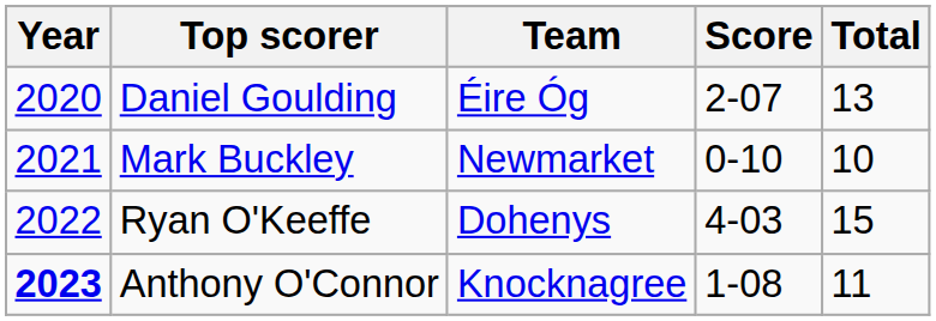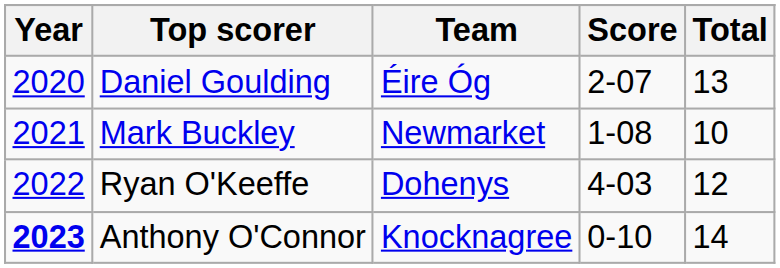 <table class="wikitable sortable">
 <tr>
 </tr>
 <tr>
 <th>Year</th>
 <th>Top scorer</th>
 <th>Team</th>
 <th>Score</th>
 <th>Total</th>
 </tr>
 <tr>
 <td><a href='#'>2020</a></td>
 <td style="text-align:left;"><a href='#'>Daniel Goulding</a></td>
 <td style="text-align:left;"><a href='#'>Éire Óg</a></td>
 <td>2-07</td>
 <td>13</td>
 </tr>
 <tr>
 <td><a href='#'>2021</a></td>
 <td style="text-align:left;"><a href='#'>Mark Buckley</a></td>
 <td style="text-align:left;"><a href='#'>Newmarket</a></td>
-<td>0-10</td>
+<td>1-08</td>
 <td>10</td>
 </tr>
 <tr>
 <td><a href='#'>2022</a></td>
 <td style="text-align:left;">Ryan O'Keeffe</td>
 <td style="text-align:left;"><a href='#'>Dohenys</a></td>
 <td>4-03</td>
-<td>15</td>
+<td>12</td>
 </tr>
 <tr>
 <td><strong><a href='#'>2023</a></strong></td>
 <td style="text-align:left;">Anthony O'Connor</td>
 <td style="text-align:left;"><a href='#'>Knocknagree</a></td>
-<td>1-08</td>
-<td>11</td>
+<td>0-10</td>
+<td>14</td>
 </tr>
 </table>
